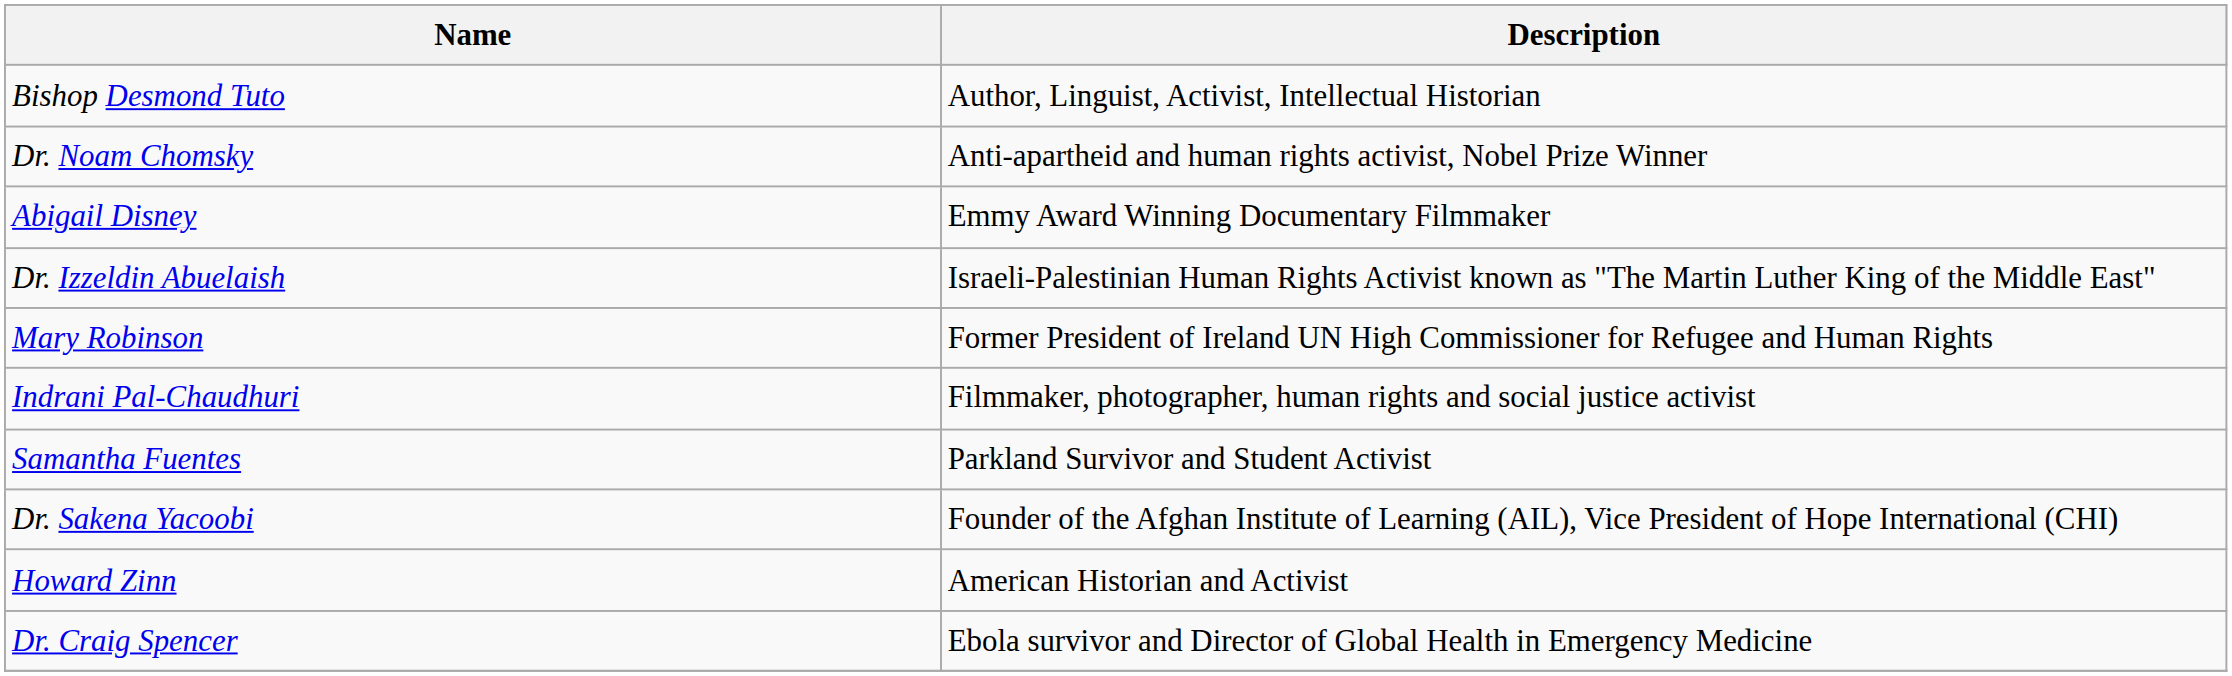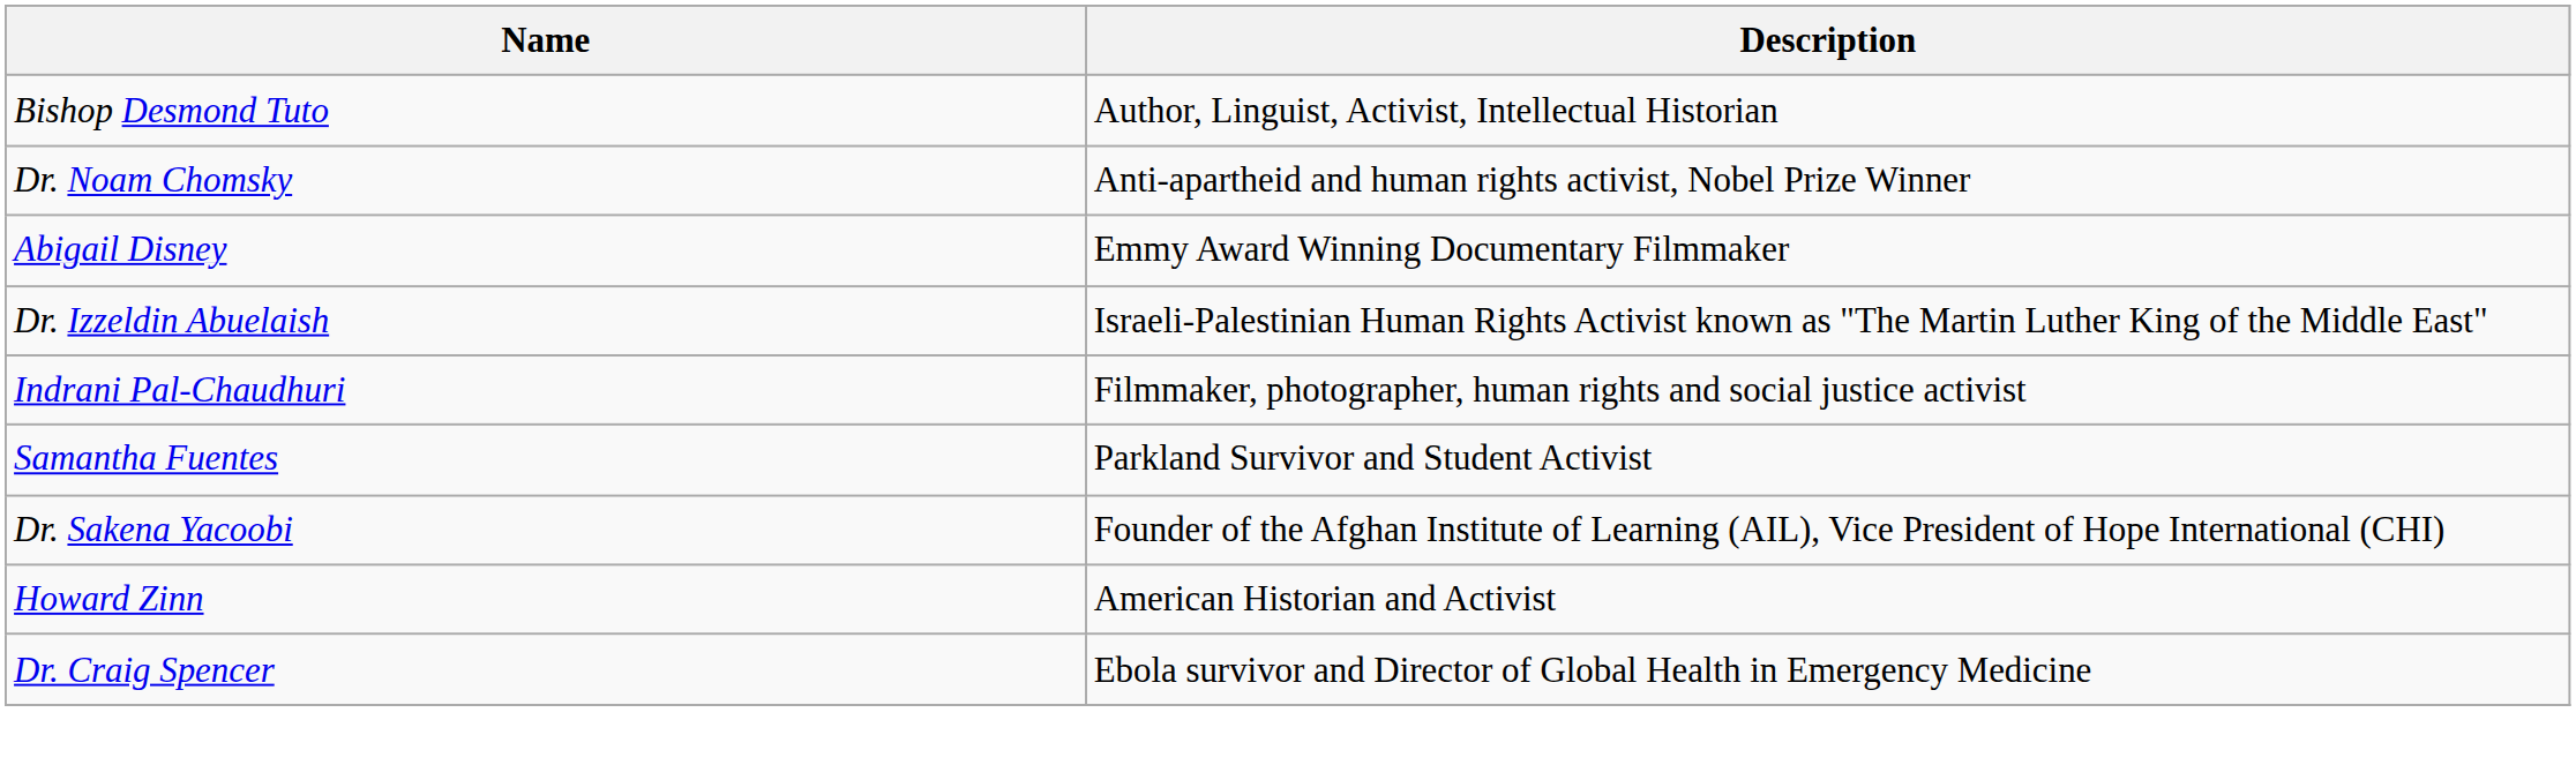 <table class="wikitable sortable" style="font-size:1.00em; line-height:1.5em;">
 <tr bgcolor="#bebebe">
 <th width="40%">Name</th>
 <th width="55%">Description</th>
 </tr>
 <tr>
 <td><em>Bishop <a href='#'>Desmond Tuto</a></em></td>
 <td>Author, Linguist, Activist, Intellectual Historian</td>
 </tr>
 <tr>
 <td><em>Dr. <a href='#'>Noam Chomsky</a></em></td>
 <td>Anti-apartheid and human rights activist,  Nobel Prize Winner</td>
 </tr>
 <tr>
 <td><em><a href='#'>Abigail Disney</a></em></td>
 <td>Emmy Award Winning Documentary Filmmaker</td>
 </tr>
 <tr>
 <td><em>Dr. <a href='#'>Izzeldin Abuelaish</a></em></td>
 <td>Israeli-Palestinian Human Rights Activist known as "The Martin Luther King of the Middle East"</td>
-</tr>
-<tr>
-<td><em><a href='#'>Mary Robinson</a></em></td>
-<td>Former President of Ireland UN High Commissioner for Refugee and Human Rights</td>
 </tr>
 <tr>
 <td><em><a href='#'>Indrani Pal-Chaudhuri</a></em></td>
 <td>Filmmaker, photographer, human rights and social justice activist</td>
 </tr>
 <tr>
 <td><em><a href='#'>Samantha Fuentes</a> </em></td>
 <td>Parkland Survivor and Student Activist</td>
 </tr>
 <tr>
 <td><em>Dr. <a href='#'>Sakena Yacoobi</a></em></td>
 <td>Founder of the Afghan Institute of Learning (AIL), Vice President of Hope International (CHI)</td>
 </tr>
 <tr>
 <td><em><a href='#'>Howard Zinn</a></em></td>
 <td>American Historian and Activist</td>
 </tr>
 <tr>
 <td><em><a href='#'>Dr. Craig Spencer</a></em></td>
 <td>Ebola survivor and Director of Global Health in Emergency Medicine </td>
 </tr>
 <tr style="background:#eee;">
 </tr>
 </table>
